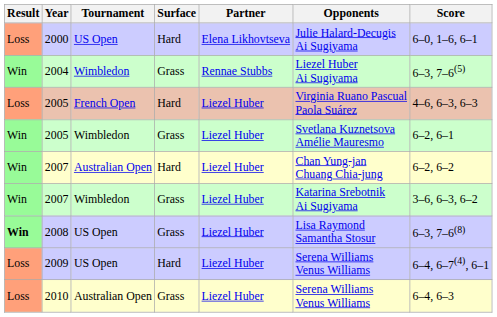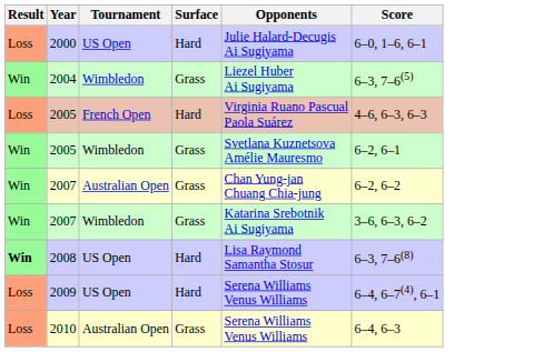 <table class="sortable wikitable">
 <tr>
 <th>Result</th>
 <th><strong>Year</strong></th>
 <th>Tournament</th>
 <th><strong>Surface</strong></th>
-<th><strong>Partner</strong></th>
 <th>Opponents</th>
 <th class=unsortable>Score</th>
 </tr>
 <tr bgcolor="#CCCCFF">
 <td bgcolor="FFA07A">Loss</td>
 <td>2000</td>
 <td><a href='#'>US Open</a></td>
 <td>Hard</td>
-<td> <a href='#'>Elena Likhovtseva</a></td>
 <td> <a href='#'>Julie Halard-Decugis</a> <br>  <a href='#'>Ai Sugiyama</a></td>
 <td>6–0, 1–6, 6–1</td>
 </tr>
 <tr bgcolor="#CCFFCC">
 <td bgcolor="98FB98">Win</td>
 <td>2004</td>
 <td><a href='#'>Wimbledon</a></td>
 <td>Grass</td>
-<td> <a href='#'>Rennae Stubbs</a></td>
 <td> <a href='#'>Liezel Huber</a><br> <a href='#'>Ai Sugiyama</a></td>
 <td>6–3, 7–6<sup>(5)</sup></td>
 </tr>
 <tr bgcolor="EBC2AF">
 <td bgcolor="FFA07A">Loss</td>
 <td>2005</td>
 <td><a href='#'>French Open</a></td>
 <td>Hard</td>
-<td> <a href='#'>Liezel Huber</a></td>
 <td> <a href='#'>Virginia Ruano Pascual</a> <br>  <a href='#'>Paola Suárez</a></td>
 <td>4–6, 6–3, 6–3</td>
 </tr>
 <tr bgcolor="#CCFFCC">
 <td bgcolor="98FB98">Win</td>
 <td>2005</td>
 <td>Wimbledon</td>
 <td>Grass</td>
-<td> <a href='#'>Liezel Huber</a></td>
 <td> <a href='#'>Svetlana Kuznetsova</a> <br>  <a href='#'>Amélie Mauresmo</a></td>
 <td>6–2, 6–1</td>
 </tr>
 <tr bgcolor="#FFFFCC">
 <td bgcolor="98FB98">Win</td>
 <td>2007</td>
 <td><a href='#'>Australian Open</a></td>
-<td>Hard</td>
-<td> <a href='#'>Liezel Huber</a></td>
+<td>Grass</td>
 <td> <a href='#'>Chan Yung-jan</a> <br>  <a href='#'>Chuang Chia-jung</a></td>
 <td>6–2, 6–2</td>
 </tr>
 <tr bgcolor="#CCFFCC">
 <td bgcolor="98FB98">Win</td>
 <td>2007</td>
 <td>Wimbledon</td>
 <td>Grass</td>
-<td> <a href='#'>Liezel Huber</a></td>
 <td> <a href='#'>Katarina Srebotnik</a> <br>  <a href='#'>Ai Sugiyama</a></td>
 <td>3–6, 6–3, 6–2</td>
 </tr>
 <tr bgcolor="#CCCCFF">
 <td bgcolor="98FB98"><strong>Win</strong></td>
 <td>2008</td>
 <td>US Open</td>
-<td>Grass</td>
-<td> <a href='#'>Liezel Huber</a></td>
+<td>Hard</td>
 <td> <a href='#'>Lisa Raymond</a> <br> <a href='#'>Samantha Stosur</a></td>
 <td>6–3, 7–6<sup>(8)</sup></td>
 </tr>
 <tr bgcolor="#CCCCFF">
 <td bgcolor="FFA07A">Loss</td>
 <td>2009</td>
 <td>US Open</td>
 <td>Hard</td>
-<td> <a href='#'>Liezel Huber</a></td>
 <td> <a href='#'>Serena Williams</a> <br>  <a href='#'>Venus Williams</a></td>
 <td>6–4, 6–7<sup>(4)</sup>, 6–1</td>
 </tr>
 <tr bgcolor="#FFFFCC">
 <td bgcolor="FFA07A">Loss</td>
 <td>2010</td>
 <td>Australian Open</td>
 <td>Grass</td>
-<td> <a href='#'>Liezel Huber</a></td>
 <td> <a href='#'>Serena Williams</a> <br>  <a href='#'>Venus Williams</a></td>
 <td>6–4, 6–3</td>
 </tr>
 </table>
